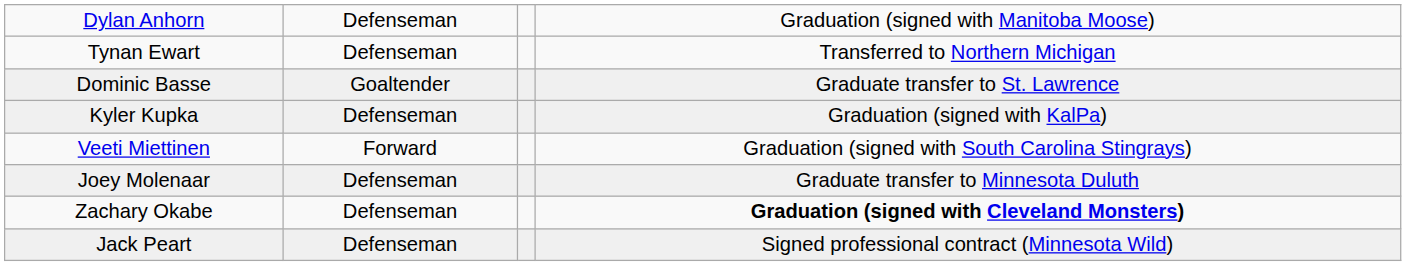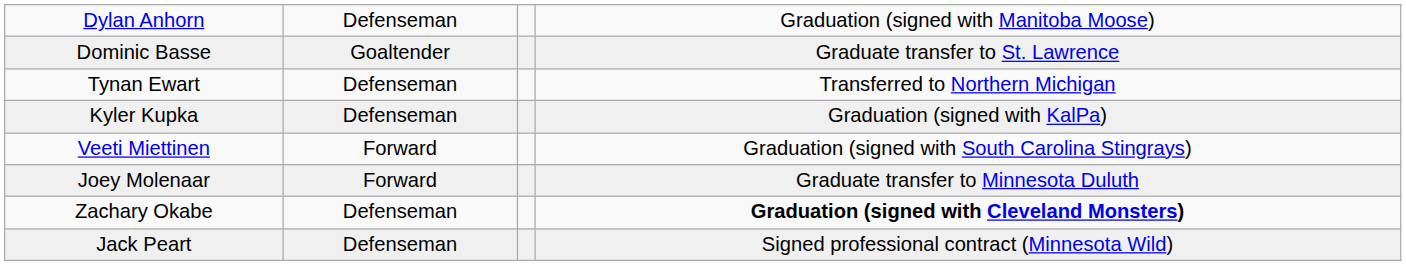 <table class="wikitable" width="70%">
 <tr align="center" bgcolor="">
 <td><a href='#'>Dylan Anhorn</a></td>
 <td>Defenseman</td>
 <td></td>
 <td>Graduation (signed with <a href='#'>Manitoba Moose</a>)</td>
 </tr>
+<tr align="center" bgcolor="f0f0f0">
+<td>Dominic Basse</td>
+<td>Goaltender</td>
+<td></td>
+<td>Graduate transfer to <a href='#'>St. Lawrence</a></td>
+</tr>
 <tr align="center" bgcolor="">
 <td>Tynan Ewart</td>
 <td>Defenseman</td>
 <td></td>
 <td>Transferred to <a href='#'>Northern Michigan</a></td>
-</tr>
-<tr align="center" bgcolor="f0f0f0">
-<td>Dominic Basse</td>
-<td>Goaltender</td>
-<td></td>
-<td>Graduate transfer to <a href='#'>St. Lawrence</a></td>
 </tr>
 <tr align="center" bgcolor="f0f0f0">
 <td>Kyler Kupka</td>
 <td>Defenseman</td>
 <td></td>
 <td>Graduation (signed with <a href='#'>KalPa</a>)</td>
 </tr>
 <tr align="center" bgcolor="">
 <td><a href='#'>Veeti Miettinen</a></td>
 <td>Forward</td>
 <td></td>
 <td>Graduation (signed with <a href='#'>South Carolina Stingrays</a>)</td>
 </tr>
 <tr align="center" bgcolor="f0f0f0">
 <td>Joey Molenaar</td>
-<td>Defenseman</td>
+<td>Forward</td>
 <td></td>
 <td>Graduate transfer to <a href='#'>Minnesota Duluth</a></td>
 </tr>
 <tr align="center" bgcolor="">
 <td>Zachary Okabe</td>
 <td>Defenseman</td>
 <td></td>
 <td><strong>Graduation (signed with <a href='#'>Cleveland Monsters</a>)</strong></td>
 </tr>
 <tr align="center" bgcolor="f0f0f0">
 <td>Jack Peart</td>
 <td>Defenseman</td>
 <td></td>
 <td>Signed professional contract (<a href='#'>Minnesota Wild</a>)</td>
 </tr>
 </table>
